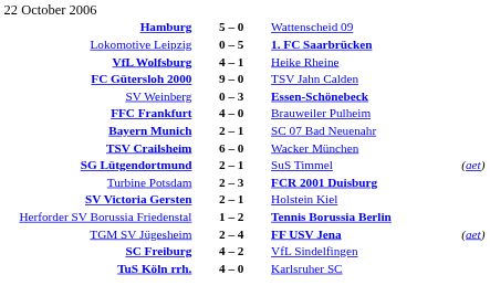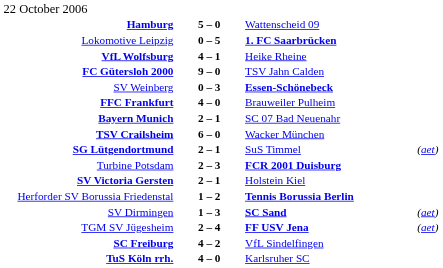 <table width=100% cellspacing=1>
 <tr>
 <th width=25%></th>
 <th width=10%></th>
 <th width=25%></th>
 <th></th>
 </tr>
 <tr>
 <td>22 October 2006</td>
 </tr>
 <tr style=font-size:90%>
 <td align=right><strong><a href='#'>Hamburg</a></strong></td>
 <td align=center><strong>5 – 0</strong></td>
 <td><a href='#'>Wattenscheid 09</a></td>
 </tr>
 <tr style=font-size:90%>
 <td align=right><a href='#'>Lokomotive Leipzig</a></td>
 <td align=center><strong>0 – 5</strong></td>
 <td><strong><a href='#'>1. FC Saarbrücken</a></strong></td>
 </tr>
 <tr style=font-size:90%>
 <td align=right><strong><a href='#'>VfL Wolfsburg</a></strong></td>
 <td align=center><strong>4 – 1</strong></td>
 <td><a href='#'>Heike Rheine</a></td>
 </tr>
 <tr style=font-size:90%>
 <td align=right><strong><a href='#'>FC Gütersloh 2000</a></strong></td>
 <td align=center><strong>9 – 0</strong></td>
 <td><a href='#'>TSV Jahn Calden</a></td>
 </tr>
 <tr style=font-size:90%>
 <td align=right><a href='#'>SV Weinberg</a></td>
 <td align=center><strong>0 – 3</strong></td>
 <td><strong><a href='#'>Essen-Schönebeck</a></strong></td>
 </tr>
 <tr style=font-size:90%>
 <td align=right><strong><a href='#'>FFC Frankfurt</a></strong></td>
 <td align=center><strong>4 – 0</strong></td>
 <td><a href='#'>Brauweiler Pulheim</a></td>
 </tr>
 <tr style=font-size:90%>
 <td align=right><strong><a href='#'>Bayern Munich</a></strong></td>
 <td align=center><strong>2 – 1</strong></td>
 <td><a href='#'>SC 07 Bad Neuenahr</a></td>
 </tr>
 <tr style=font-size:90%>
 <td align=right><strong><a href='#'>TSV Crailsheim</a></strong></td>
 <td align=center><strong>6 – 0</strong></td>
 <td><a href='#'>Wacker München</a></td>
 </tr>
 <tr style=font-size:90%>
 <td align=right><strong><a href='#'>SG Lütgendortmund</a></strong></td>
 <td align=center><strong>2 – 1</strong></td>
 <td><a href='#'>SuS Timmel</a></td>
 <td><em>(<a href='#'>aet</a>)</em></td>
 </tr>
 <tr style=font-size:90%>
 <td align=right><a href='#'>Turbine Potsdam</a></td>
 <td align=center><strong>2 – 3</strong></td>
 <td><strong><a href='#'>FCR 2001 Duisburg</a></strong></td>
 </tr>
 <tr style=font-size:90%>
 <td align=right><strong><a href='#'>SV Victoria Gersten</a></strong></td>
 <td align=center><strong>2 – 1</strong></td>
 <td><a href='#'>Holstein Kiel</a></td>
 </tr>
 <tr style=font-size:90%>
 <td align=right><a href='#'>Herforder SV Borussia Friedenstal</a></td>
 <td align=center><strong>1 – 2</strong></td>
 <td><strong><a href='#'>Tennis Borussia Berlin</a></strong></td>
 </tr>
 <tr style=font-size:90%>
+<td align=right><a href='#'>SV Dirmingen</a></td>
+<td align=center><strong>1 – 3</strong></td>
+<td><strong><a href='#'>SC Sand</a></strong></td>
+<td><em>(<a href='#'>aet</a>)</em></td>
+</tr>
+<tr style=font-size:90%>
 <td align=right><a href='#'>TGM SV Jügesheim</a></td>
 <td align=center><strong>2 – 4</strong></td>
 <td><strong><a href='#'>FF USV Jena</a></strong></td>
 <td><em>(<a href='#'>aet</a>)</em></td>
 </tr>
 <tr style=font-size:90%>
 <td align=right><strong><a href='#'>SC Freiburg</a></strong></td>
 <td align=center><strong>4 – 2</strong></td>
 <td><a href='#'>VfL Sindelfingen</a></td>
 </tr>
 <tr style=font-size:90%>
 <td align=right><strong><a href='#'>TuS Köln rrh.</a></strong></td>
 <td align=center><strong>4 – 0</strong></td>
 <td><a href='#'>Karlsruher SC</a></td>
 </tr>
 </table>
